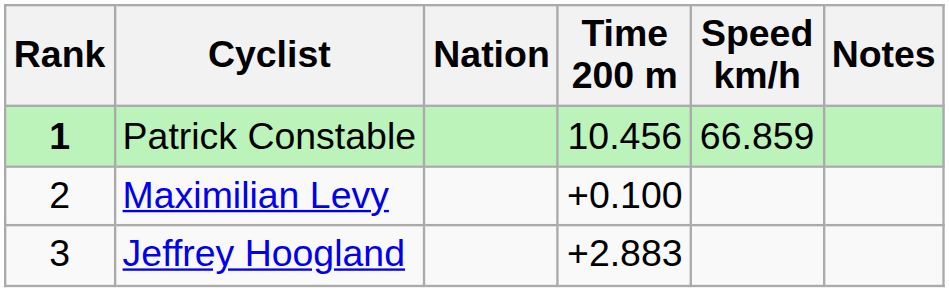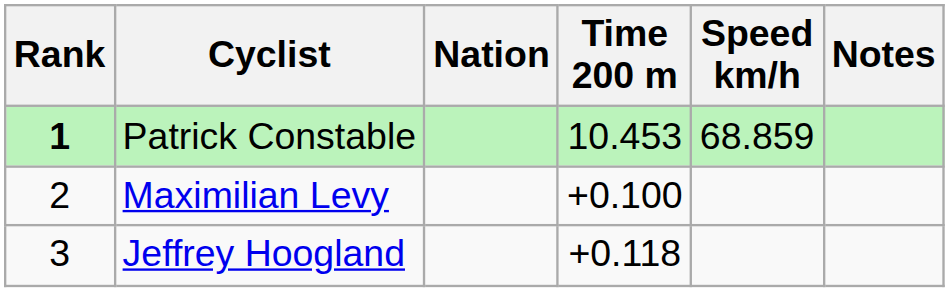 <table class="wikitable sortable" style="text-align:center;">
 <tr>
 <th>Rank</th>
 <th>Cyclist</th>
 <th>Nation</th>
 <th>Time<br>200 m</th>
 <th>Speed<br>km/h</th>
 <th>Notes</th>
 </tr>
 <tr bgcolor=bbf3bb>
 <td><strong>1</strong></td>
 <td align=left>Patrick Constable</td>
 <td align=left></td>
-<td>10.456</td>
-<td>66.859</td>
+<td>10.453</td>
+<td>68.859</td>
 <td></td>
 </tr>
 <tr>
 <td>2</td>
 <td align=left><a href='#'>Maximilian Levy</a></td>
 <td align=left></td>
 <td data-sort-value=10.556>+0.100</td>
 <td></td>
 <td></td>
 </tr>
 <tr>
 <td>3</td>
 <td align=left><a href='#'>Jeffrey Hoogland</a></td>
 <td align=left></td>
-<td data-sort-value=10.574>+2.883</td>
+<td data-sort-value=10.574>+0.118</td>
 <td></td>
 <td></td>
 </tr>
 </table>
